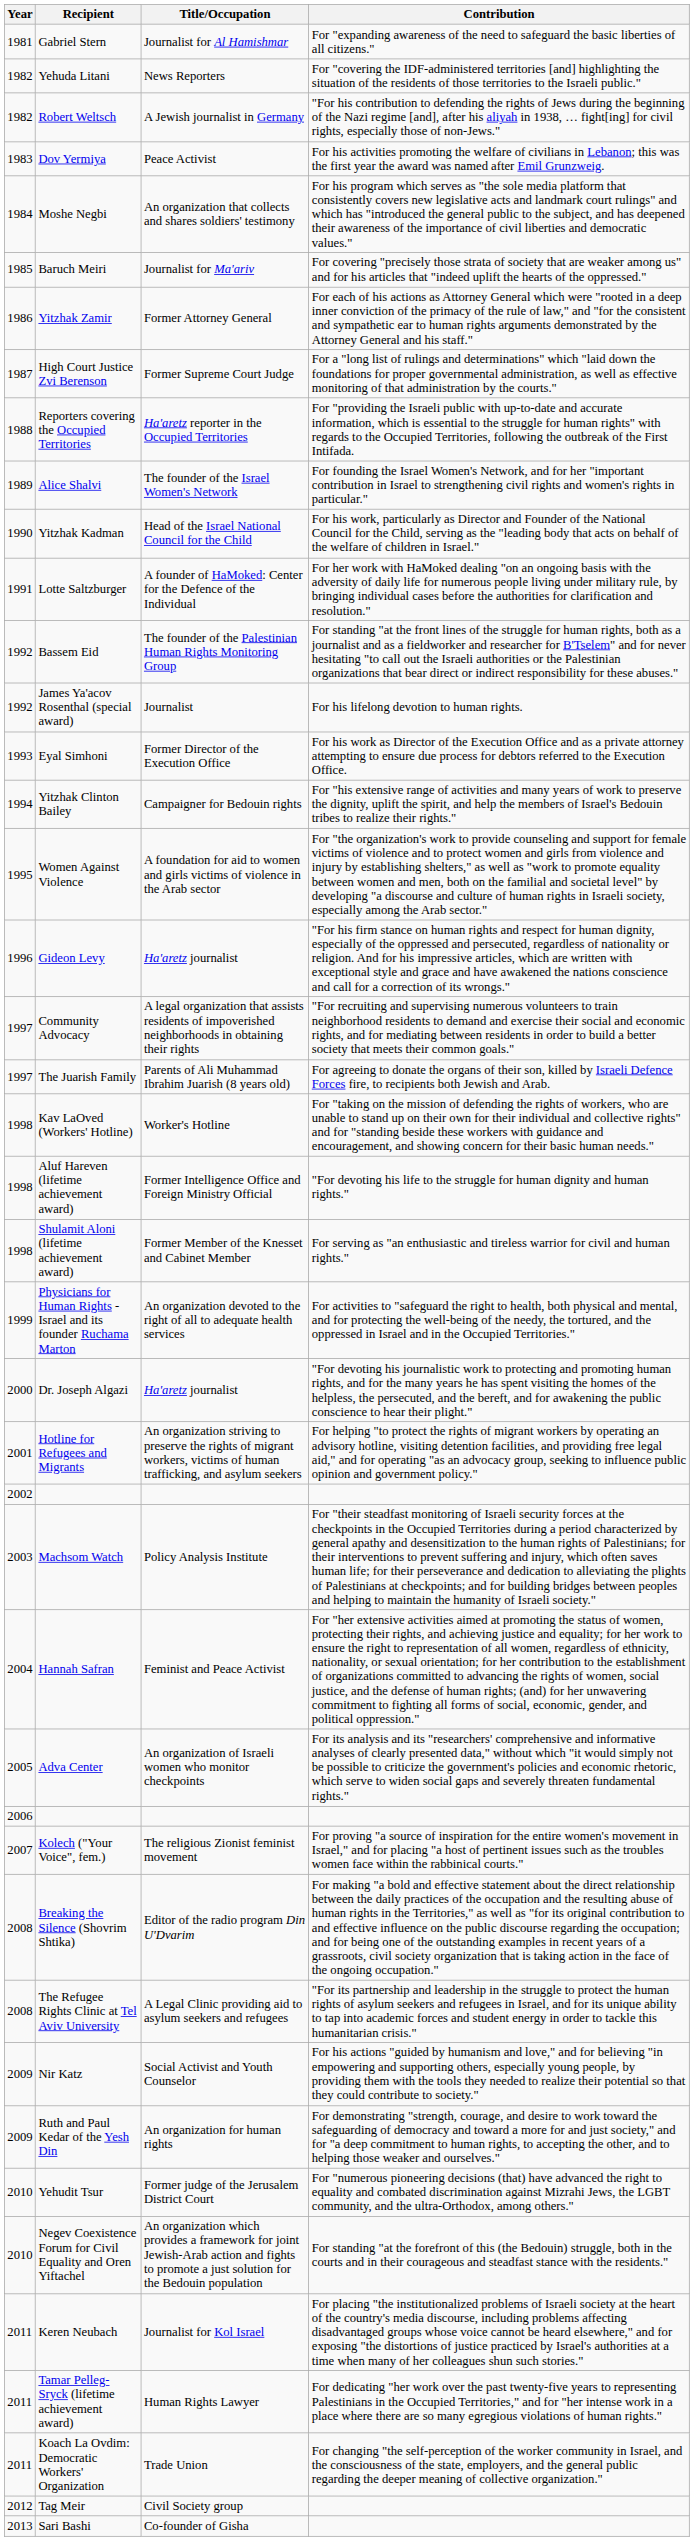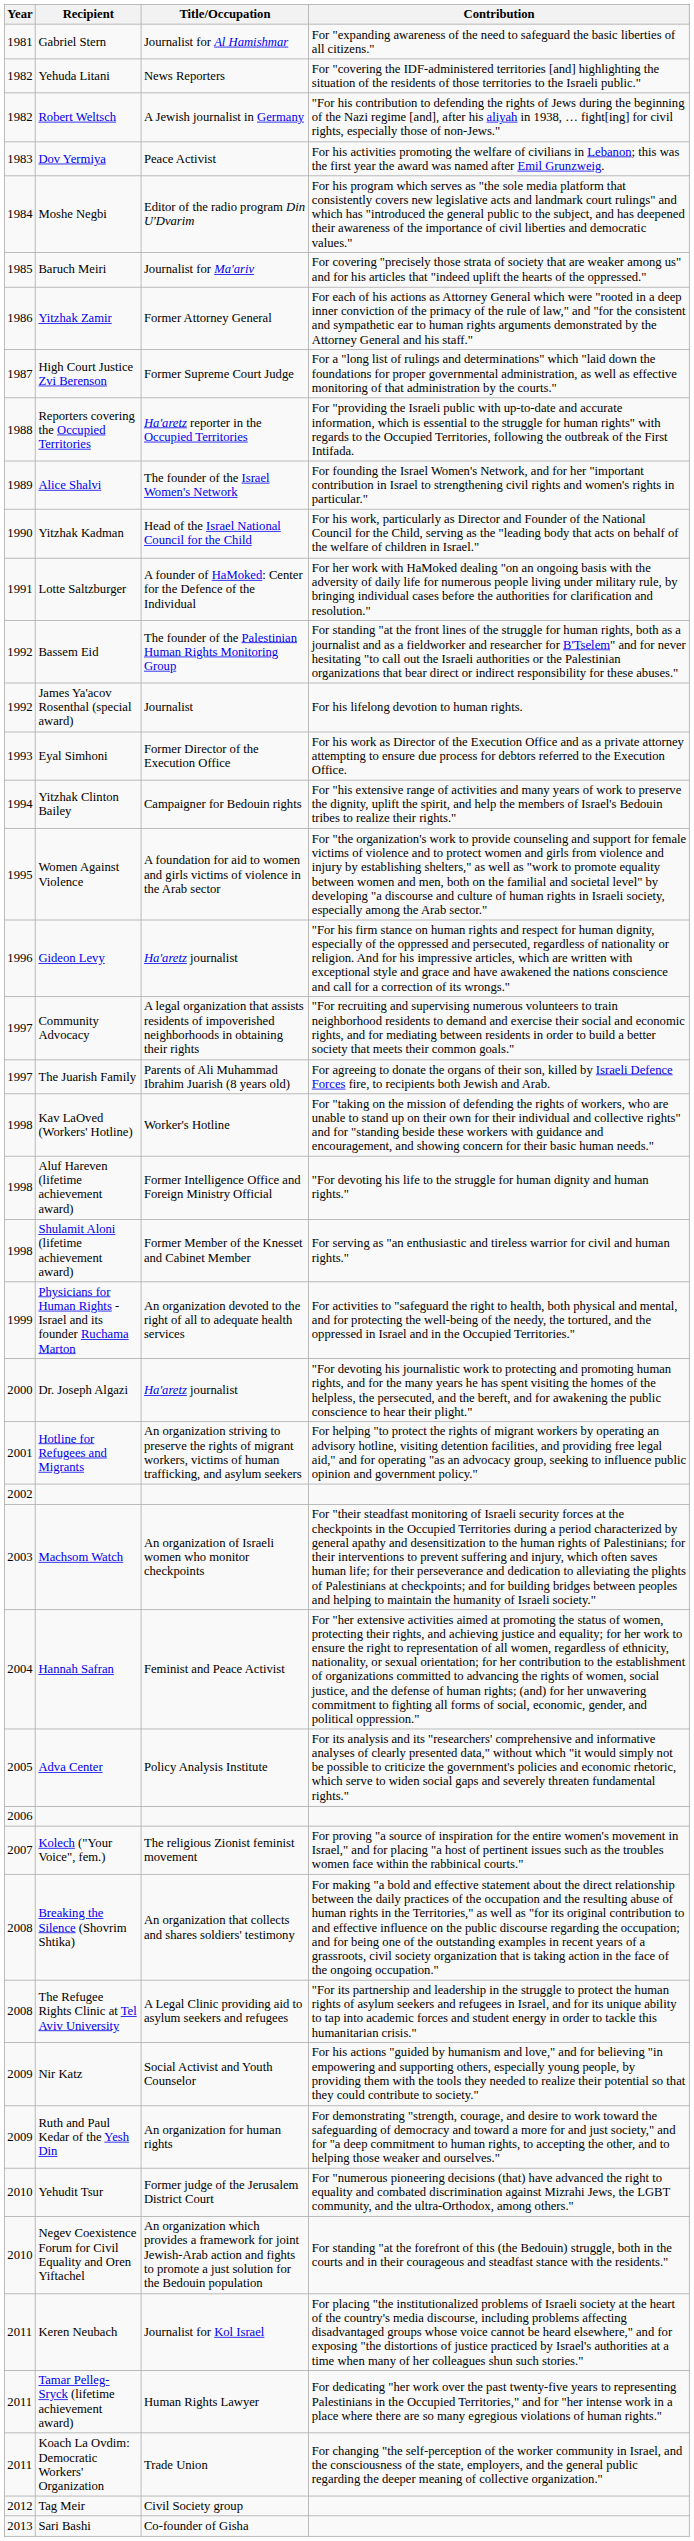 <table class="wikitable sortable">
 <tr>
 <th>Year</th>
 <th>Recipient</th>
 <th>Title/Occupation</th>
 <th>Contribution</th>
 </tr>
 <tr>
 <td>1981</td>
 <td>Gabriel Stern</td>
 <td>Journalist for <em><a href='#'>Al Hamishmar</a></em></td>
 <td>For "expanding awareness of the need to safeguard the basic liberties of all citizens."</td>
 </tr>
 <tr>
 <td>1982</td>
 <td>Yehuda Litani</td>
 <td>News Reporters</td>
 <td>For "covering the IDF-administered territories [and] highlighting the situation of the residents of those territories to the Israeli public."</td>
 </tr>
 <tr>
 <td>1982</td>
 <td><a href='#'>Robert Weltsch</a></td>
 <td>A Jewish journalist in <a href='#'>Germany</a></td>
 <td>"For his contribution to defending the rights of Jews during the beginning of the Nazi regime [and], after his <a href='#'>aliyah</a> in 1938, … fight[ing] for civil rights, especially those of non-Jews."</td>
 </tr>
 <tr>
 <td>1983</td>
 <td><a href='#'>Dov Yermiya</a></td>
 <td>Peace Activist</td>
 <td>For his activities promoting the welfare of civilians in <a href='#'>Lebanon</a>; this was the first year the award was named after <a href='#'>Emil Grunzweig</a>.</td>
 </tr>
 <tr>
 <td>1984</td>
 <td>Moshe Negbi</td>
-<td>An organization that collects and shares soldiers' testimony</td>
+<td>Editor of the radio program <em>Din U'Dvarim</em></td>
 <td>For his program which serves as "the sole media platform that consistently covers new legislative acts and landmark court rulings" and which has "introduced the general public to the subject, and has deepened their awareness of the importance of civil liberties and democratic values."</td>
 </tr>
 <tr>
 <td>1985</td>
 <td>Baruch Meiri</td>
 <td>Journalist for <em><a href='#'>Ma'ariv</a></em></td>
 <td>For covering "precisely those strata of society that are weaker among us" and for his articles that "indeed uplift the hearts of the oppressed."</td>
 </tr>
 <tr>
 <td>1986</td>
 <td><a href='#'>Yitzhak Zamir</a></td>
 <td>Former Attorney General</td>
 <td>For each of his actions as Attorney General which were "rooted in a deep inner conviction of the primacy of the rule of law," and "for the consistent and sympathetic ear to human rights arguments demonstrated by the Attorney General and his staff."</td>
 </tr>
 <tr>
 <td>1987</td>
 <td>High Court Justice <a href='#'>Zvi Berenson</a></td>
 <td>Former Supreme Court Judge</td>
 <td>For a "long list of rulings and determinations" which "laid down the foundations for proper governmental administration, as well as effective monitoring of that administration by the courts."</td>
 </tr>
 <tr>
 <td>1988</td>
 <td>Reporters covering the <a href='#'>Occupied Territories</a></td>
 <td><em><a href='#'>Ha'aretz</a></em> reporter in the <a href='#'>Occupied Territories</a></td>
 <td>For "providing the Israeli public with up-to-date and accurate information, which is essential to the struggle for human rights" with regards to the Occupied Territories, following the outbreak of the First Intifada.</td>
 </tr>
 <tr>
 <td>1989</td>
 <td><a href='#'>Alice Shalvi</a></td>
 <td>The founder of the <a href='#'>Israel Women's Network</a></td>
 <td>For founding the Israel Women's Network, and for her "important contribution in Israel to strengthening civil rights and women's rights in particular."</td>
 </tr>
 <tr>
 <td>1990</td>
 <td>Yitzhak Kadman</td>
 <td>Head of the <a href='#'>Israel National Council for the Child</a></td>
 <td>For his work, particularly as Director and Founder of the National Council for the Child, serving as the "leading body that acts on behalf of the welfare of children in Israel."</td>
 </tr>
 <tr>
 <td>1991</td>
 <td>Lotte Saltzburger</td>
 <td>A founder of <a href='#'>HaMoked</a>: Center for the Defence of the Individual</td>
 <td>For her work with HaMoked dealing "on an ongoing basis with the adversity of daily life for numerous people living under military rule, by bringing individual cases before the authorities for clarification and resolution."</td>
 </tr>
 <tr>
 <td>1992</td>
 <td>Bassem Eid</td>
 <td>The founder of the <a href='#'>Palestinian Human Rights Monitoring Group</a></td>
 <td>For standing "at the front lines of the struggle for human rights, both as a journalist and as a fieldworker and researcher for <a href='#'>B'Tselem</a>" and for never hesitating "to call out the Israeli authorities or the Palestinian organizations that bear direct or indirect responsibility for these abuses."</td>
 </tr>
 <tr>
 <td>1992</td>
 <td>James Ya'acov Rosenthal (special award)</td>
 <td>Journalist</td>
 <td>For his lifelong devotion to human rights.</td>
 </tr>
 <tr>
 <td>1993</td>
 <td>Eyal Simhoni</td>
 <td>Former Director of the Execution Office</td>
 <td>For his work as Director of the Execution Office and as a private attorney attempting to ensure due process for debtors referred to the Execution Office.</td>
 </tr>
 <tr>
 <td>1994</td>
 <td>Yitzhak Clinton Bailey</td>
 <td>Campaigner for Bedouin rights</td>
 <td>For "his extensive range of activities and many years of work to preserve the dignity, uplift the spirit, and help the members of Israel's Bedouin tribes to realize their rights."</td>
 </tr>
 <tr>
 <td>1995</td>
 <td>Women Against Violence</td>
 <td>A foundation for aid to women and girls victims of violence in the Arab sector</td>
 <td>For "the organization's work to provide counseling and support for female victims of violence and to protect women and girls from violence and injury by establishing shelters," as well as "work to promote equality between women and men, both on the familial and societal level" by developing "a discourse and culture of human rights in Israeli society, especially among the Arab sector."</td>
 </tr>
 <tr>
 <td>1996</td>
 <td><a href='#'>Gideon Levy</a></td>
 <td><em><a href='#'>Ha'aretz</a></em> journalist</td>
 <td>"For his firm stance on human rights and respect for human dignity, especially of the oppressed and persecuted, regardless of nationality or religion. And for his impressive articles, which are written with exceptional style and grace and have awakened the nations conscience and call for a correction of its wrongs."</td>
 </tr>
 <tr>
 <td>1997</td>
 <td>Community Advocacy</td>
 <td>A legal organization that assists residents of impoverished neighborhoods in obtaining their rights</td>
 <td>"For recruiting and supervising numerous volunteers to train neighborhood residents to demand and exercise their social and economic rights, and for mediating between residents in order to build a better society that meets their common goals."</td>
 </tr>
 <tr>
 <td>1997</td>
 <td>The Juarish Family</td>
 <td>Parents of Ali Muhammad Ibrahim Juarish (8 years old)</td>
 <td>For agreeing to donate the organs of their son, killed by <a href='#'>Israeli Defence Forces</a> fire, to recipients both Jewish and Arab.</td>
 </tr>
 <tr>
 <td>1998</td>
 <td>Kav LaOved (Workers' Hotline)</td>
 <td>Worker's Hotline</td>
 <td>For "taking on the mission of defending the rights of workers, who are unable to stand up on their own for their individual and collective rights" and for "standing beside these workers with guidance and encouragement, and showing concern for their basic human needs."</td>
 </tr>
 <tr>
 <td>1998</td>
 <td>Aluf Hareven (lifetime achievement award)</td>
 <td>Former Intelligence Office and Foreign Ministry Official</td>
 <td>"For devoting his life to the struggle for human dignity and human rights."</td>
 </tr>
 <tr>
 <td>1998</td>
 <td><a href='#'>Shulamit Aloni</a> (lifetime achievement award)</td>
 <td>Former Member of the Knesset and Cabinet Member</td>
 <td>For serving as "an enthusiastic and tireless warrior for civil and human rights."</td>
 </tr>
 <tr>
 <td>1999</td>
 <td><a href='#'>Physicians for Human Rights</a> - Israel and its founder <a href='#'>Ruchama Marton</a></td>
 <td>An organization devoted to the right of all to adequate health services</td>
 <td>For activities to "safeguard the right to health, both physical and mental, and for protecting the well-being of the needy, the tortured, and the oppressed in Israel and in the Occupied Territories."</td>
 </tr>
 <tr>
 <td>2000</td>
 <td>Dr. Joseph Algazi</td>
 <td><em><a href='#'>Ha'aretz</a></em> journalist</td>
 <td>"For devoting his journalistic work to protecting and promoting human rights, and for the many years he has spent visiting the homes of the helpless, the persecuted, and the bereft, and for awakening the public conscience to hear their plight."</td>
 </tr>
 <tr>
 <td>2001</td>
 <td><a href='#'>Hotline for Refugees and Migrants</a></td>
 <td>An organization striving to preserve the rights of migrant workers, victims of human trafficking, and asylum seekers</td>
 <td>For helping "to protect the rights of migrant workers by operating an advisory hotline, visiting detention facilities, and providing free legal aid," and for operating "as an advocacy group, seeking to influence public opinion and government policy."</td>
 </tr>
 <tr>
 <td>2002</td>
 <td></td>
 <td></td>
 <td></td>
 </tr>
 <tr>
 <td>2003</td>
 <td><a href='#'>Machsom Watch</a></td>
-<td>Policy Analysis Institute</td>
+<td>An organization of Israeli women who monitor checkpoints</td>
 <td>For "their steadfast monitoring of Israeli security forces at the checkpoints in the Occupied Territories during a period characterized by general apathy and desensitization to the human rights of Palestinians; for their interventions to prevent suffering and injury, which often saves human life; for their perseverance and dedication to alleviating the plights of Palestinians at checkpoints; and for building bridges between peoples and helping to maintain the humanity of Israeli society."</td>
 </tr>
 <tr>
 <td>2004</td>
 <td><a href='#'>Hannah Safran</a></td>
 <td>Feminist and Peace Activist</td>
 <td>For "her extensive activities aimed at promoting the status of women, protecting their rights, and achieving justice and equality; for her work to ensure the right to representation of all women, regardless of ethnicity, nationality, or sexual orientation; for her contribution to the establishment of organizations committed to advancing the rights of women, social justice, and the defense of human rights; (and) for her unwavering commitment to fighting all forms of social, economic, gender, and political oppression."</td>
 </tr>
 <tr>
 <td>2005</td>
 <td><a href='#'>Adva Center</a></td>
-<td>An organization of Israeli women who monitor checkpoints</td>
+<td>Policy Analysis Institute</td>
 <td>For its analysis and its "researchers' comprehensive and informative analyses of clearly presented data," without which "it would simply not be possible to criticize the government's policies and economic rhetoric, which serve to widen social gaps and severely threaten fundamental rights."</td>
 </tr>
 <tr>
 <td>2006</td>
 <td></td>
 <td></td>
 <td></td>
 </tr>
 <tr>
 <td>2007</td>
 <td><a href='#'>Kolech</a> ("Your Voice", fem.)</td>
 <td>The religious Zionist feminist movement</td>
 <td>For proving "a source of inspiration for the entire women's movement in Israel," and for placing "a host of pertinent issues such as the troubles women face within the rabbinical courts."</td>
 </tr>
 <tr>
 <td>2008</td>
 <td><a href='#'>Breaking the Silence</a> (Shovrim Shtika)</td>
-<td>Editor of the radio program <em>Din U'Dvarim</em></td>
+<td>An organization that collects and shares soldiers' testimony</td>
 <td>For making "a bold and effective statement about the direct relationship between the daily practices of the occupation and the resulting abuse of human rights in the Territories," as well as "for its original contribution to and effective influence on the public discourse regarding the occupation; and for being one of the outstanding examples in recent years of a grassroots, civil society organization that is taking action in the face of the ongoing occupation."</td>
 </tr>
 <tr>
 <td>2008</td>
 <td>The Refugee Rights Clinic at <a href='#'>Tel Aviv University</a></td>
 <td>A Legal Clinic providing aid to asylum seekers and refugees</td>
 <td>"For its partnership and leadership in the struggle to protect the human rights of asylum seekers and refugees in Israel, and for its unique ability to tap into academic forces and student energy in order to tackle this humanitarian crisis."</td>
 </tr>
 <tr>
 <td>2009</td>
 <td>Nir Katz</td>
 <td>Social Activist and Youth Counselor</td>
 <td>For his actions "guided by humanism and love," and for believing "in empowering and supporting others, especially young people, by providing them with the tools they needed to realize their potential so that they could contribute to society."</td>
 </tr>
 <tr>
 <td>2009</td>
 <td>Ruth and Paul Kedar of the <a href='#'>Yesh Din</a></td>
 <td>An organization for human rights</td>
 <td>For demonstrating "strength, courage, and desire to work toward the safeguarding of democracy and toward a more for and just society," and for "a deep commitment to human rights, to accepting the other, and to helping those weaker and ourselves."</td>
 </tr>
 <tr>
 <td>2010</td>
 <td>Yehudit Tsur</td>
 <td>Former judge of the Jerusalem District Court</td>
 <td>For "numerous pioneering decisions (that) have advanced the right to equality and combated discrimination against Mizrahi Jews, the LGBT community, and the ultra-Orthodox, among others."</td>
 </tr>
 <tr>
 <td>2010</td>
 <td>Negev Coexistence Forum for Civil Equality and Oren Yiftachel</td>
 <td>An organization which provides a framework for joint Jewish-Arab action and fights to promote a just solution for the Bedouin population</td>
 <td>For standing "at the forefront of this (the Bedouin) struggle, both in the courts and in their courageous and steadfast stance with the residents."</td>
 </tr>
 <tr>
 <td>2011</td>
 <td>Keren Neubach</td>
 <td>Journalist for <a href='#'>Kol Israel</a></td>
 <td>For placing "the institutionalized problems of Israeli society at the heart of the country's media discourse, including problems affecting disadvantaged groups whose voice cannot be heard elsewhere," and for exposing "the distortions of justice practiced by Israel's authorities at a time when many of her colleagues shun such stories."</td>
 </tr>
 <tr>
 <td>2011</td>
 <td><a href='#'>Tamar Pelleg-Sryck</a> (lifetime achievement award)</td>
 <td>Human Rights Lawyer</td>
 <td>For dedicating "her work over the past twenty-five years to representing Palestinians in the Occupied Territories," and for "her intense work in a place where there are so many egregious violations of human rights."</td>
 </tr>
 <tr>
 <td>2011</td>
 <td>Koach La Ovdim: Democratic Workers' Organization</td>
 <td>Trade Union</td>
 <td>For changing "the self-perception of the worker community in Israel, and the consciousness of the state, employers, and the general public regarding the deeper meaning of collective organization."</td>
 </tr>
 <tr>
 <td>2012</td>
 <td>Tag Meir</td>
 <td>Civil Society group</td>
 <td></td>
 </tr>
 <tr>
 <td>2013</td>
 <td>Sari Bashi</td>
 <td>Co-founder of Gisha</td>
 <td></td>
 </tr>
 </table>
